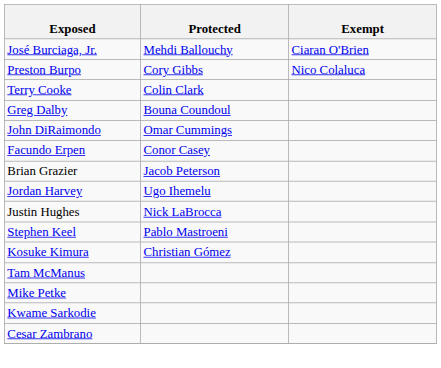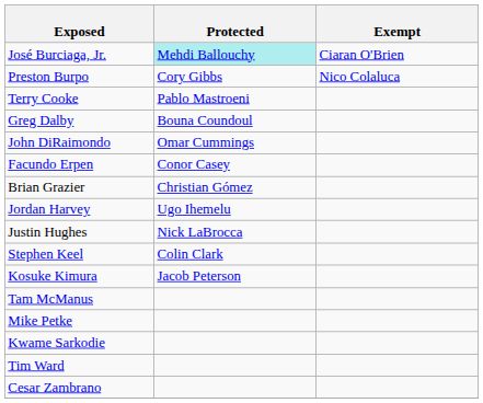 <table class="wikitable">
 <tr>
 <th style="width:23%"><br>Exposed</th>
 <th style="width:25%"><br>Protected</th>
 <th style="width:25%"><br>Exempt</th>
 </tr>
 <tr>
 <td><a href='#'>José Burciaga, Jr.</a></td>
-<td><a href='#'>Mehdi Ballouchy</a></td>
+<td style="background: paleturquoise;"><a href='#'>Mehdi Ballouchy</a></td>
 <td><a href='#'>Ciaran O'Brien</a></td>
 </tr>
 <tr>
 <td><a href='#'>Preston Burpo</a></td>
 <td><a href='#'>Cory Gibbs</a></td>
 <td><a href='#'>Nico Colaluca</a></td>
 </tr>
 <tr>
 <td><a href='#'>Terry Cooke</a></td>
-<td><a href='#'>Colin Clark</a></td>
+<td><a href='#'>Pablo Mastroeni</a></td>
 <td></td>
 </tr>
 <tr>
 <td><a href='#'>Greg Dalby</a></td>
 <td><a href='#'>Bouna Coundoul</a></td>
 <td></td>
 </tr>
 <tr>
 <td><a href='#'>John DiRaimondo</a></td>
 <td><a href='#'>Omar Cummings</a></td>
 <td></td>
 </tr>
 <tr>
 <td><a href='#'>Facundo Erpen</a></td>
 <td><a href='#'>Conor Casey</a></td>
 <td></td>
 </tr>
 <tr>
 <td>Brian Grazier</td>
-<td><a href='#'>Jacob Peterson</a></td>
+<td><a href='#'>Christian Gómez</a></td>
 <td></td>
 </tr>
 <tr>
 <td><a href='#'>Jordan Harvey</a></td>
 <td><a href='#'>Ugo Ihemelu</a></td>
 <td></td>
 </tr>
 <tr>
 <td>Justin Hughes</td>
 <td><a href='#'>Nick LaBrocca</a></td>
 <td></td>
 </tr>
 <tr>
 <td><a href='#'>Stephen Keel</a></td>
-<td><a href='#'>Pablo Mastroeni</a></td>
+<td><a href='#'>Colin Clark</a></td>
 <td></td>
 </tr>
 <tr>
 <td><a href='#'>Kosuke Kimura</a></td>
-<td><a href='#'>Christian Gómez</a></td>
+<td><a href='#'>Jacob Peterson</a></td>
 <td></td>
 </tr>
 <tr>
 <td><a href='#'>Tam McManus</a></td>
 <td></td>
 <td></td>
 </tr>
 <tr>
 <td><a href='#'>Mike Petke</a></td>
 <td></td>
 <td></td>
 </tr>
 <tr>
 <td><a href='#'>Kwame Sarkodie</a></td>
 <td></td>
 <td></td>
 </tr>
 <tr>
+<td><a href='#'>Tim Ward</a></td>
+<td></td>
+<td></td>
+</tr>
+<tr>
 <td><a href='#'>Cesar Zambrano</a></td>
 <td></td>
 <td></td>
 </tr>
 <tr>
 </tr>
 </table>
